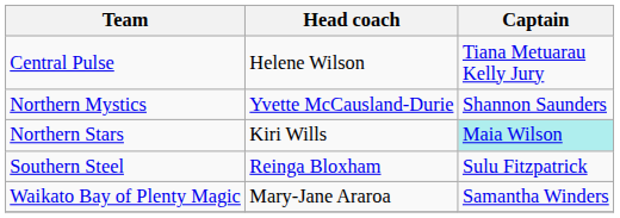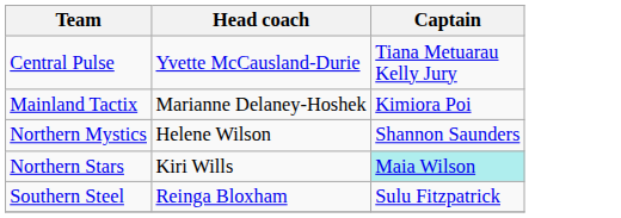 <table class="wikitable collapsible">
 <tr>
 <th>Team</th>
 <th>Head coach</th>
 <th>Captain</th>
 </tr>
 <tr>
 <td><a href='#'>Central Pulse</a></td>
-<td>Helene Wilson</td>
+<td><a href='#'>Yvette McCausland-Durie</a></td>
 <td><a href='#'>Tiana Metuarau</a><br><a href='#'>Kelly Jury</a></td>
 </tr>
 <tr>
+<td><a href='#'>Mainland Tactix</a></td>
+<td>Marianne Delaney-Hoshek</td>
+<td><a href='#'>Kimiora Poi</a></td>
+</tr>
+<tr>
 <td><a href='#'>Northern Mystics</a></td>
-<td><a href='#'>Yvette McCausland-Durie</a></td>
+<td>Helene Wilson</td>
 <td><a href='#'>Shannon Saunders</a></td>
 </tr>
 <tr>
 <td><a href='#'>Northern Stars</a></td>
 <td>Kiri Wills</td>
 <td style="background: paleturquoise;"><a href='#'>Maia Wilson</a></td>
 </tr>
 <tr>
 <td><a href='#'>Southern Steel</a></td>
 <td><a href='#'>Reinga Bloxham</a></td>
 <td><a href='#'>Sulu Fitzpatrick</a></td>
 </tr>
 <tr>
-<td><a href='#'>Waikato Bay of Plenty Magic</a></td>
-<td>Mary-Jane Araroa</td>
-<td><a href='#'>Samantha Winders</a></td>
-</tr>
-<tr>
 </tr>
 </table>
